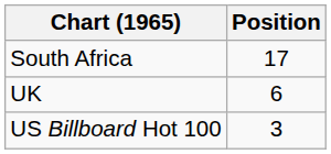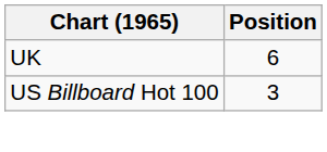 <table class="wikitable sortable">
 <tr>
 <th align="left">Chart (1965)</th>
 <th style="text-align:center;">Position</th>
-</tr>
-<tr>
-<td>South Africa</td>
-<td align="center">17</td>
 </tr>
 <tr>
 <td>UK</td>
 <td style="text-align:center;">6</td>
 </tr>
 <tr>
 <td>US <em>Billboard</em> Hot 100</td>
 <td style="text-align:center;">3</td>
 </tr>
 </table>
